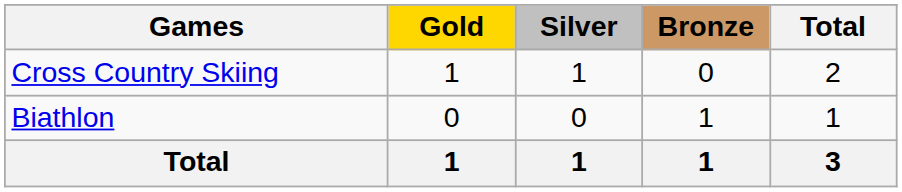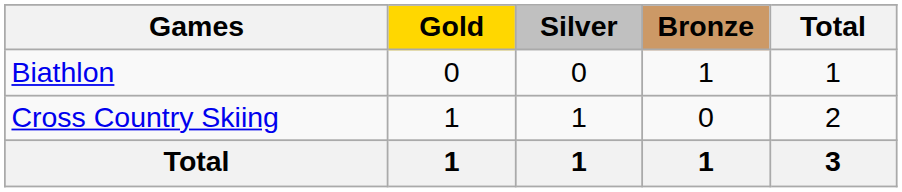 <table class="wikitable sortable" style="text-align:center;">
 <tr>
 <th style="width:13em;">Games</th>
 <th style="width:4em; background:gold;">Gold</th>
 <th style="width:4em; background:silver;">Silver</th>
 <th style="width:4em; background:#cc9966;">Bronze</th>
 <th style="width:4em;">Total</th>
 </tr>
 <tr>
+<td align=left> <a href='#'>Biathlon</a></td>
+<td>0</td>
+<td>0</td>
+<td>1</td>
+<td>1</td>
+</tr>
+<tr>
 <td align=left> <a href='#'>Cross Country Skiing</a></td>
 <td>1</td>
 <td>1</td>
 <td>0</td>
 <td>2</td>
-</tr>
-<tr>
-<td align=left> <a href='#'>Biathlon</a></td>
-<td>0</td>
-<td>0</td>
-<td>1</td>
-<td>1</td>
 </tr>
 <tr>
 <th>Total</th>
 <th>1</th>
 <th>1</th>
 <th>1</th>
 <th>3</th>
 </tr>
 </table>
